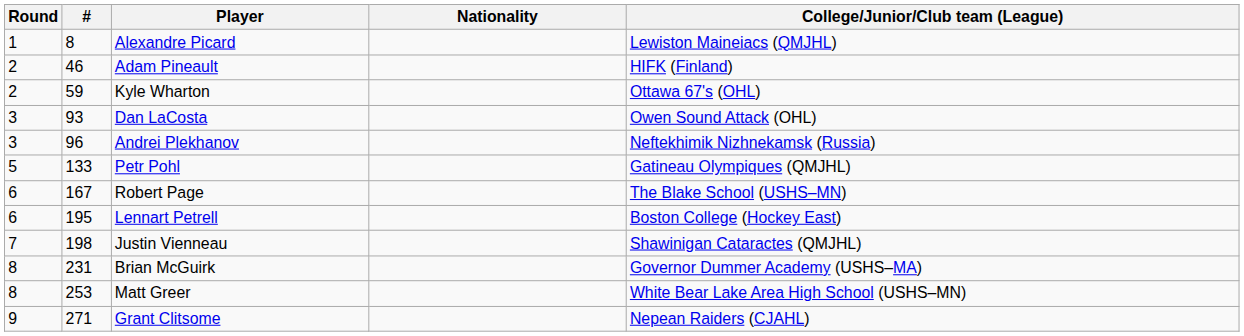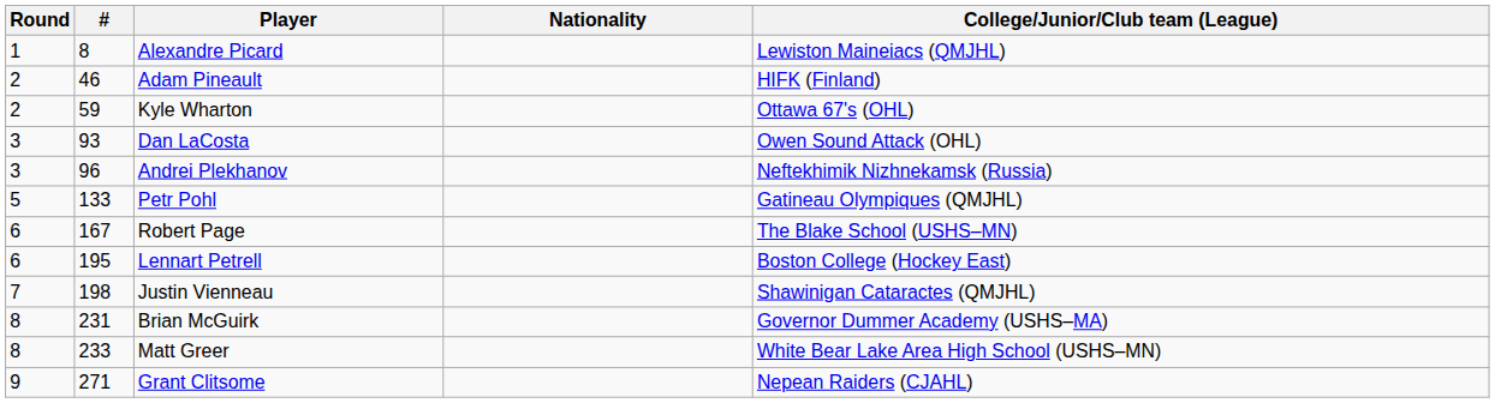 <table class="wikitable">
 <tr align="center">
 <th bgcolor="#DDDDFF" width="4.0%">Round</th>
 <th bgcolor="#DDDDFF" width="4.0%">#</th>
 <th bgcolor="#DDDDFF" width="21.0%">Player</th>
 <th bgcolor="#DDDDFF" width="21.0%">Nationality</th>
 <th bgcolor="#DDDDFF" width="100.0%">College/Junior/Club team (League)</th>
 </tr>
 <tr>
 <td>1</td>
 <td>8</td>
 <td><a href='#'>Alexandre Picard</a></td>
 <td></td>
 <td><a href='#'>Lewiston Maineiacs</a> (<a href='#'>QMJHL</a>)</td>
 </tr>
 <tr>
 <td>2</td>
 <td>46</td>
 <td><a href='#'>Adam Pineault</a></td>
 <td></td>
 <td><a href='#'>HIFK</a> (<a href='#'>Finland</a>)</td>
 </tr>
 <tr>
 <td>2</td>
 <td>59</td>
 <td>Kyle Wharton</td>
 <td></td>
 <td><a href='#'>Ottawa 67's</a> (<a href='#'>OHL</a>)</td>
 </tr>
 <tr>
 <td>3</td>
 <td>93</td>
 <td><a href='#'>Dan LaCosta</a></td>
 <td></td>
 <td><a href='#'>Owen Sound Attack</a> (OHL)</td>
 </tr>
 <tr>
 <td>3</td>
 <td>96</td>
 <td><a href='#'>Andrei Plekhanov</a></td>
 <td></td>
 <td><a href='#'>Neftekhimik Nizhnekamsk</a> (<a href='#'>Russia</a>)</td>
 </tr>
 <tr>
 <td>5</td>
 <td>133</td>
 <td><a href='#'>Petr Pohl</a></td>
 <td></td>
 <td><a href='#'>Gatineau Olympiques</a> (QMJHL)</td>
 </tr>
 <tr>
 <td>6</td>
 <td>167</td>
 <td>Robert Page</td>
 <td></td>
 <td><a href='#'>The Blake School</a> (<a href='#'>USHS–MN</a>)</td>
 </tr>
 <tr>
 <td>6</td>
 <td>195</td>
 <td><a href='#'>Lennart Petrell</a></td>
 <td></td>
 <td><a href='#'>Boston College</a> (<a href='#'>Hockey East</a>)</td>
 </tr>
 <tr>
 <td>7</td>
 <td>198</td>
 <td>Justin Vienneau</td>
 <td></td>
 <td><a href='#'>Shawinigan Cataractes</a> (QMJHL)</td>
 </tr>
 <tr>
 <td>8</td>
 <td>231</td>
 <td>Brian McGuirk</td>
 <td></td>
 <td><a href='#'>Governor Dummer Academy</a> (USHS–<a href='#'>MA</a>)</td>
 </tr>
 <tr>
 <td>8</td>
-<td>253</td>
+<td>233</td>
 <td>Matt Greer</td>
 <td></td>
 <td><a href='#'>White Bear Lake Area High School</a> (USHS–MN)</td>
 </tr>
 <tr>
 <td>9</td>
 <td>271</td>
 <td><a href='#'>Grant Clitsome</a></td>
 <td></td>
 <td><a href='#'>Nepean Raiders</a> (<a href='#'>CJAHL</a>)</td>
 </tr>
 </table>
